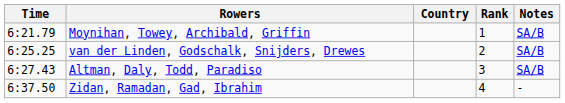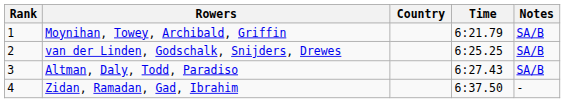 <table class="wikitable sortable" width=50%>
 <tr>
-<th>Time</th>
+<th>Rank</th>
 <th>Rowers</th>
 <th>Country</th>
-<th>Rank</th>
+<th>Time</th>
 <th>Notes</th>
 </tr>
 <tr>
-<td>6:21.79</td>
+<td>1</td>
 <td><a href='#'>Moynihan</a>, <a href='#'>Towey</a>, <a href='#'>Archibald</a>, <a href='#'>Griffin</a></td>
 <td></td>
-<td>1</td>
+<td>6:21.79</td>
 <td><a href='#'>SA/B</a></td>
 </tr>
 <tr>
-<td>6:25.25</td>
+<td>2</td>
 <td><a href='#'>van der Linden</a>, <a href='#'>Godschalk</a>, <a href='#'>Snijders</a>, <a href='#'>Drewes</a></td>
 <td></td>
-<td>2</td>
+<td>6:25.25</td>
 <td><a href='#'>SA/B</a></td>
 </tr>
 <tr>
-<td>6:27.43</td>
+<td>3</td>
 <td><a href='#'>Altman</a>, <a href='#'>Daly</a>, <a href='#'>Todd</a>, <a href='#'>Paradiso</a></td>
 <td></td>
-<td>3</td>
+<td>6:27.43</td>
 <td><a href='#'>SA/B</a></td>
 </tr>
 <tr>
-<td>6:37.50</td>
+<td>4</td>
 <td><a href='#'>Zidan</a>, <a href='#'>Ramadan</a>, <a href='#'>Gad</a>, <a href='#'>Ibrahim</a></td>
 <td></td>
-<td>4</td>
+<td>6:37.50</td>
 <td>-</td>
 </tr>
 </table>
